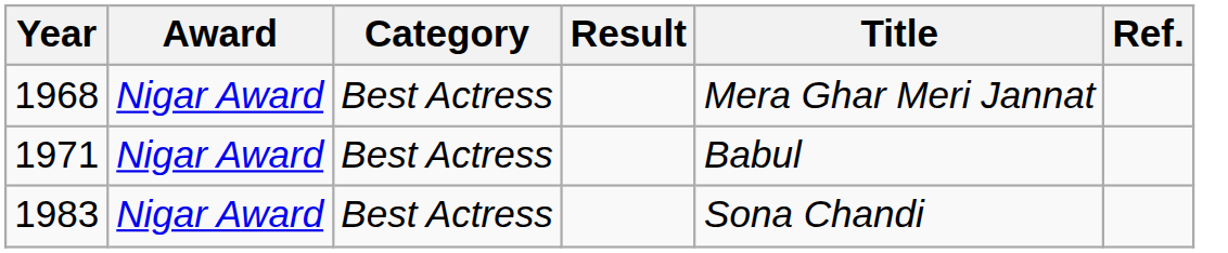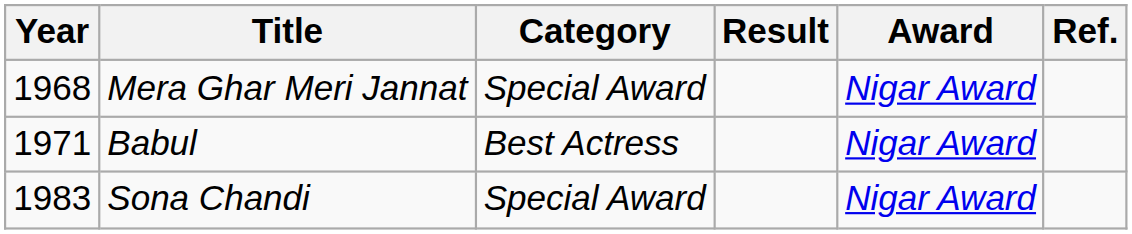 <table class="wikitable">
 <tr>
 <th>Year</th>
-<th>Award</th>
+<th>Title</th>
 <th>Category</th>
 <th>Result</th>
-<th>Title</th>
+<th>Award</th>
 <th>Ref.</th>
 </tr>
 <tr>
 <td>1968</td>
+<td><em>Mera Ghar Meri Jannat</em></td>
+<td><em>Special Award</em></td>
+<td></td>
 <td><em><a href='#'>Nigar Award</a></em></td>
-<td><em>Best Actress</em></td>
-<td></td>
-<td><em>Mera Ghar Meri Jannat</em></td>
 <td></td>
 </tr>
 <tr>
 <td>1971</td>
-<td><em><a href='#'>Nigar Award</a></em></td>
+<td><em>Babul</em></td>
 <td><em>Best Actress</em></td>
 <td></td>
-<td><em>Babul</em></td>
+<td><em><a href='#'>Nigar Award</a></em></td>
 <td></td>
 </tr>
 <tr>
 <td>1983</td>
+<td><em>Sona Chandi</em></td>
+<td><em>Special Award</em></td>
+<td></td>
 <td><em><a href='#'>Nigar Award</a></em></td>
-<td><em>Best Actress</em></td>
-<td></td>
-<td><em>Sona Chandi</em></td>
 <td></td>
 </tr>
 </table>
